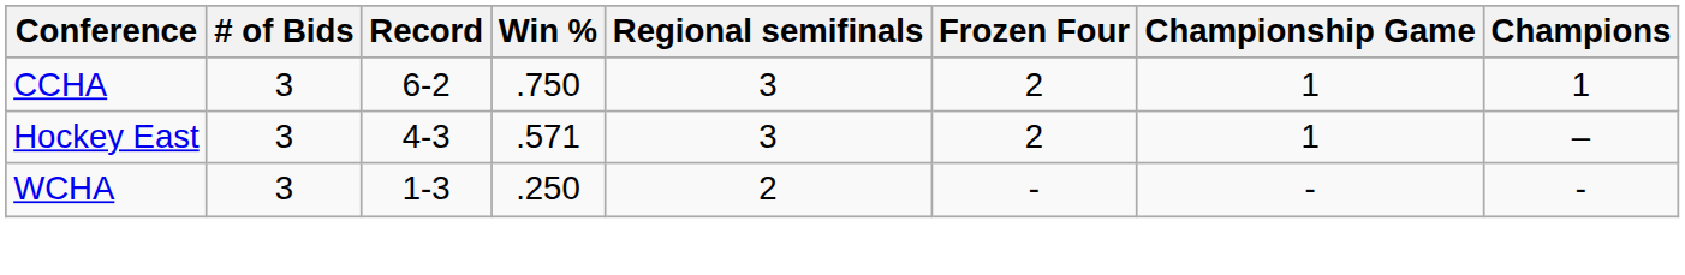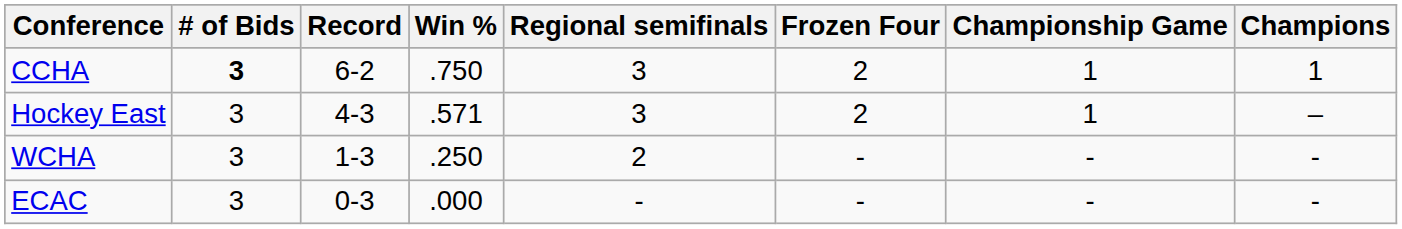 <table class="wikitable sortable">
 <tr>
 <th>Conference</th>
 <th># of Bids</th>
 <th>Record</th>
 <th>Win %</th>
 <th>Regional semifinals</th>
 <th>Frozen Four</th>
 <th>Championship Game</th>
 <th>Champions</th>
 </tr>
 <tr align="center">
 <td align="left"><a href='#'>CCHA</a></td>
-<td>3</td>
+<td><strong>3</strong></td>
 <td>6-2</td>
 <td>.750</td>
 <td>3</td>
 <td>2</td>
 <td>1</td>
 <td>1</td>
 </tr>
 <tr align="center">
 <td align="left"><a href='#'>Hockey East</a></td>
 <td>3</td>
 <td>4-3</td>
 <td>.571</td>
 <td>3</td>
 <td>2</td>
 <td>1</td>
 <td>–</td>
 </tr>
 <tr align="center">
 <td align="left"><a href='#'>WCHA</a></td>
 <td>3</td>
 <td>1-3</td>
 <td>.250</td>
 <td>2</td>
 <td>-</td>
 <td>-</td>
 <td>-</td>
 </tr>
+<tr align="center">
+<td align="left"><a href='#'>ECAC</a></td>
+<td>3</td>
+<td>0-3</td>
+<td>.000</td>
+<td>-</td>
+<td>-</td>
+<td>-</td>
+<td>-</td>
+</tr>
 </table>
